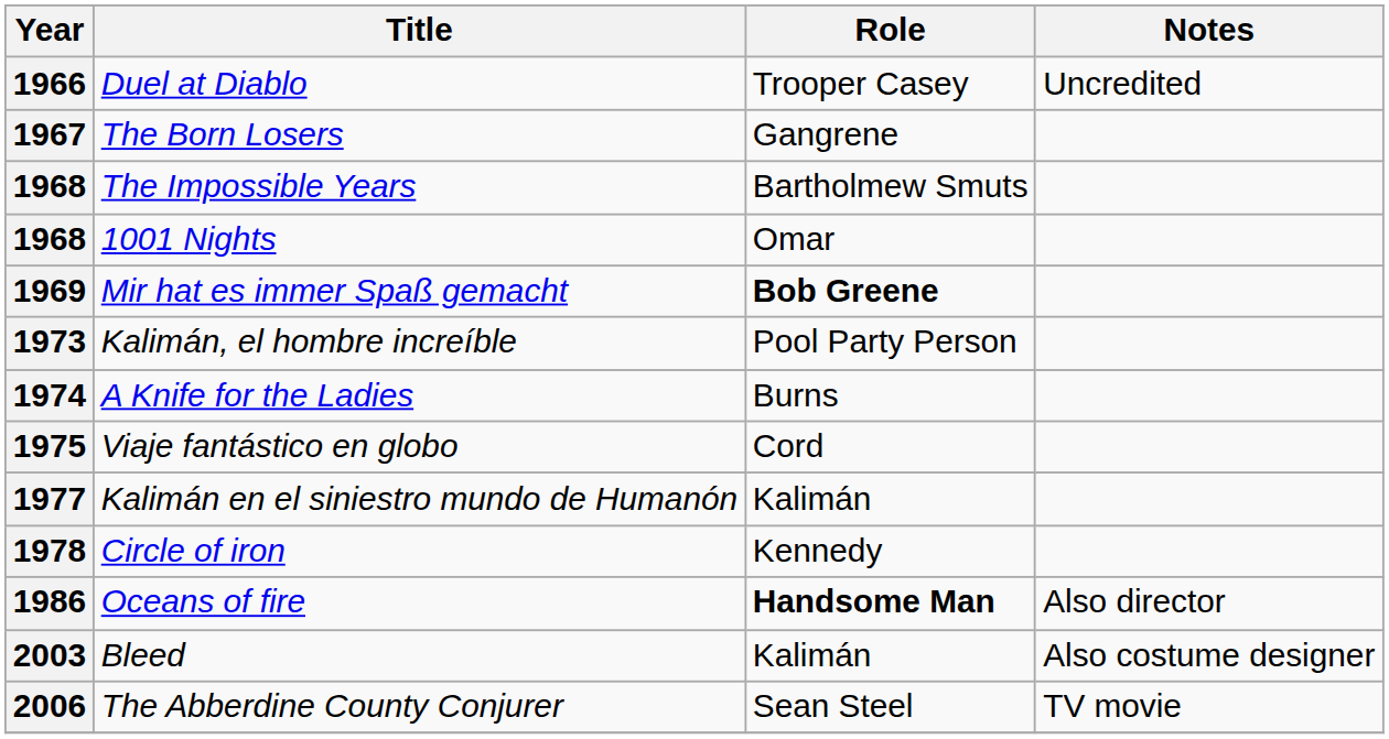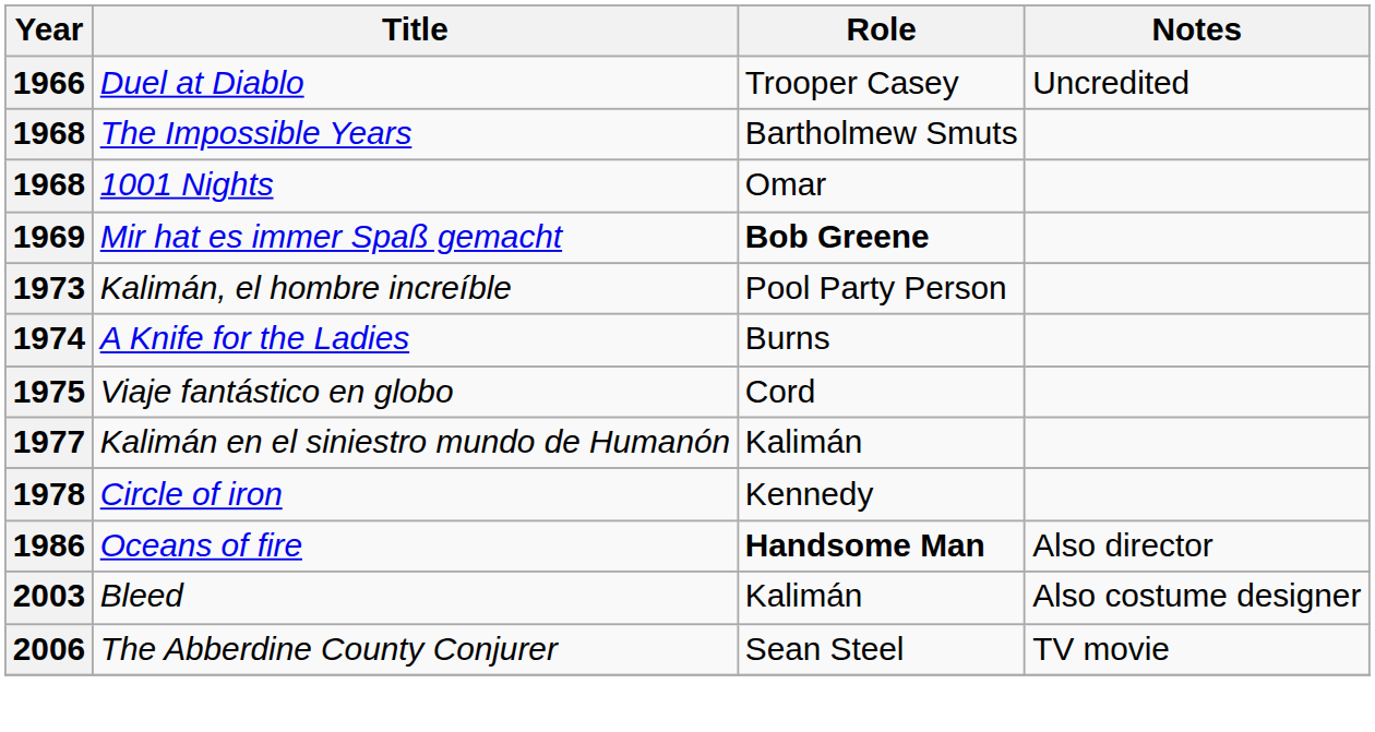 <table class="wikitable plainrowheaders sortable">
 <tr>
 <th scope="col">Year</th>
 <th scope="col">Title</th>
 <th scope="col">Role</th>
 <th scope="col" class="unsortable">Notes</th>
 </tr>
 <tr>
 <th scope="row">1966</th>
 <td><em><a href='#'>Duel at Diablo</a></em></td>
 <td>Trooper Casey</td>
 <td>Uncredited</td>
-</tr>
-<tr>
-<th scope="row">1967</th>
-<td><em><a href='#'>The Born Losers</a></em></td>
-<td>Gangrene</td>
-<td></td>
 </tr>
 <tr>
 <th scope="row">1968</th>
 <td><em><a href='#'>The Impossible Years</a></em></td>
 <td>Bartholmew Smuts</td>
 <td></td>
 </tr>
 <tr>
 <th scope="row">1968</th>
 <td><em><a href='#'>1001 Nights</a></em></td>
 <td>Omar</td>
 <td></td>
 </tr>
 <tr>
 <th scope="row">1969</th>
 <td><em><a href='#'>Mir hat es immer Spaß gemacht</a></em></td>
 <td><strong>Bob Greene</strong></td>
 <td></td>
 </tr>
 <tr>
 <th scope="row">1973</th>
 <td><em>Kalimán, el hombre increíble</em></td>
 <td>Pool Party Person</td>
 <td></td>
 </tr>
 <tr>
 <th scope="row">1974</th>
 <td><em><a href='#'>A Knife for the Ladies</a></em></td>
 <td>Burns</td>
 <td></td>
 </tr>
 <tr>
 <th scope="row">1975</th>
 <td><em>Viaje fantástico en globo</em></td>
 <td>Cord</td>
 <td></td>
 </tr>
 <tr>
 <th scope="row">1977</th>
 <td><em>Kalimán en el siniestro mundo de Humanón</em></td>
 <td>Kalimán</td>
 <td></td>
 </tr>
 <tr>
 <th scope="row">1978</th>
 <td><em><a href='#'>Circle of iron</a></em></td>
 <td>Kennedy</td>
 </tr>
 <tr>
 <th scope="row">1986</th>
 <td><em><a href='#'>Oceans of fire</a></em></td>
 <td><strong>Handsome Man</strong></td>
 <td>Also director</td>
 </tr>
 <tr>
 <th scope="row">2003</th>
 <td><em>Bleed</em></td>
 <td>Kalimán</td>
 <td>Also costume designer</td>
 </tr>
 <tr>
 <th scope="row">2006</th>
 <td><em>The Abberdine County Conjurer</em></td>
 <td>Sean Steel</td>
 <td>TV movie</td>
 </tr>
 <tr>
 </tr>
 </table>
